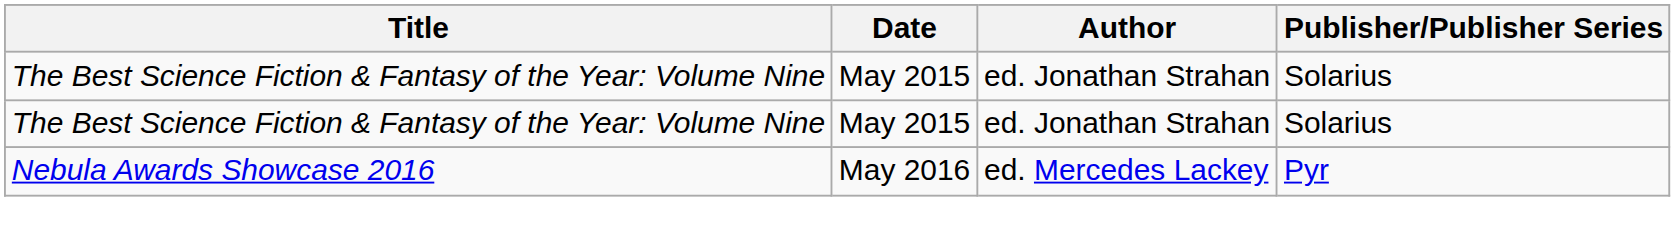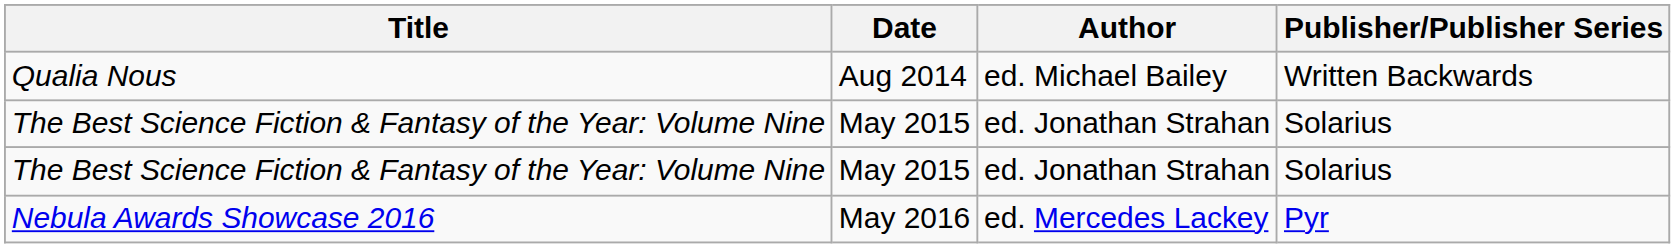 <table class="wikitable">
 <tr>
 <th>Title</th>
 <th>Date</th>
 <th>Author</th>
 <th>Publisher/Publisher Series</th>
+</tr>
+<tr>
+<td><em>Qualia Nous</em></td>
+<td>Aug 2014</td>
+<td>ed. Michael Bailey</td>
+<td>Written Backwards</td>
 </tr>
 <tr>
 <td><em>The Best Science Fiction & Fantasy of the Year: Volume Nine</em></td>
 <td>May 2015</td>
 <td>ed. Jonathan Strahan</td>
 <td>Solarius</td>
 </tr>
 <tr>
 <td><em>The Best Science Fiction & Fantasy of the Year: Volume Nine</em></td>
 <td>May 2015</td>
 <td>ed. Jonathan Strahan</td>
 <td>Solarius</td>
 </tr>
 <tr>
 <td><em><a href='#'>Nebula Awards Showcase 2016</a></em></td>
 <td>May 2016</td>
 <td>ed. <a href='#'>Mercedes Lackey</a></td>
 <td><a href='#'>Pyr</a></td>
 </tr>
 </table>
